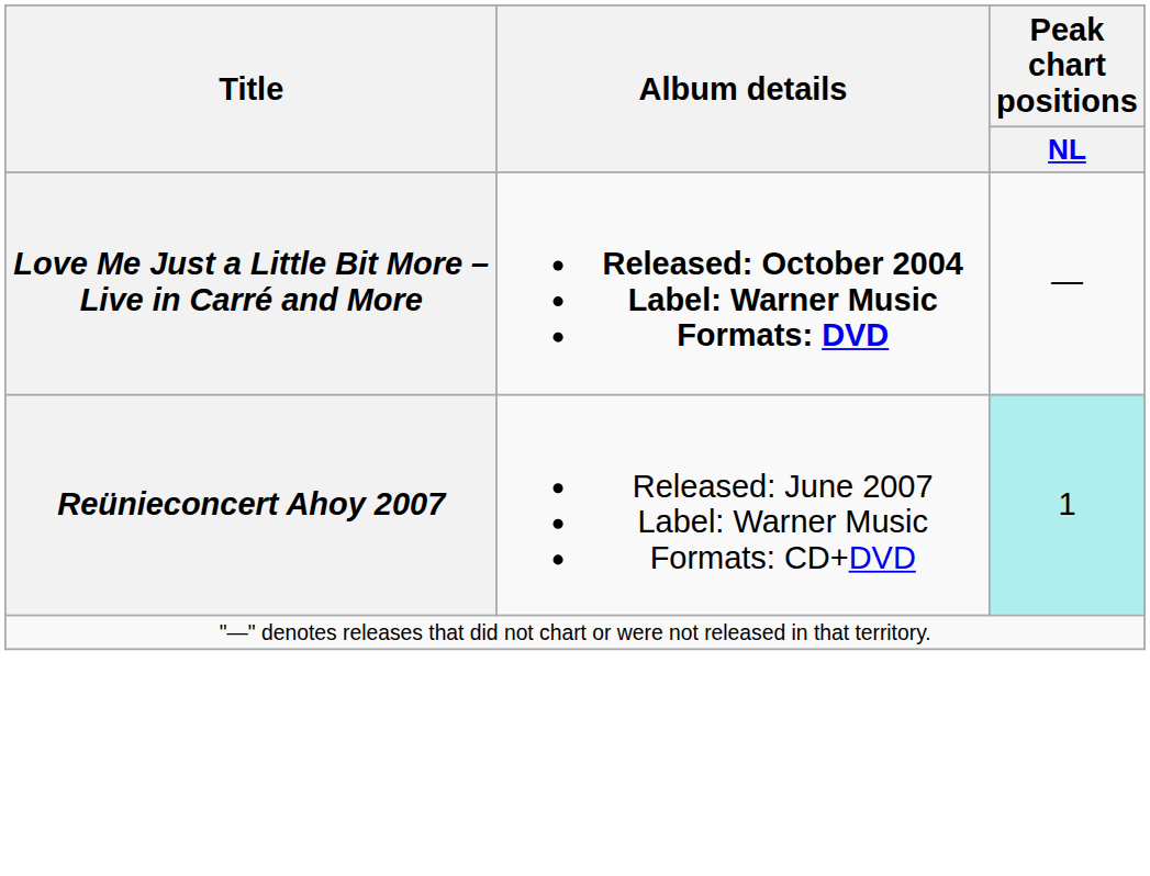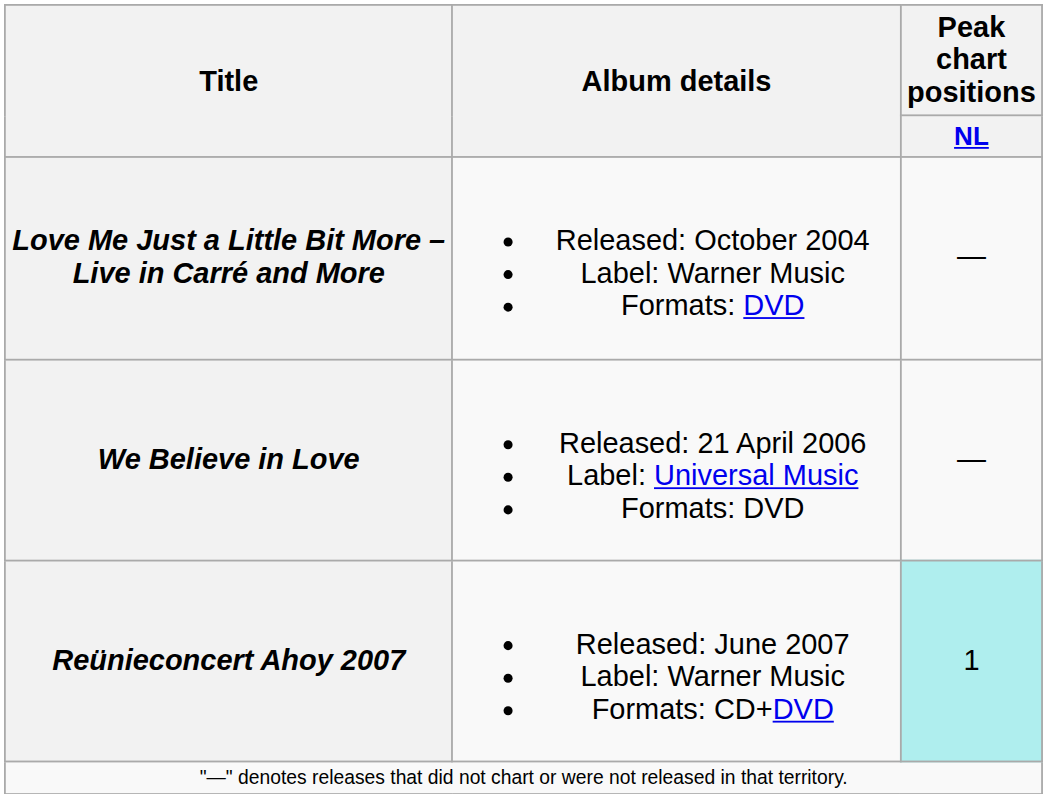 <table class="wikitable plainrowheaders" style="text-align:center;">
 <tr>
 <th rowspan="2" scope="col" style="width:15em;">Title</th>
 <th rowspan="2" scope="col" style="width:15em;">Album details</th>
 <th>Peak chart positions</th>
 </tr>
 <tr>
 <th scope="col" style="width:2em;font-size:90%;"><a href='#'>NL</a><br></th>
 </tr>
 <tr>
 <th scope="row"><em>Love Me Just a Little Bit More – Live in Carré and More</em></th>
-<td><strong><br><ul><li>Released: October 2004</li><li>Label: Warner Music</li><li>Formats: <a href='#'>DVD</a></li></ul></strong></td>
+<td><br><ul><li>Released: October 2004</li><li>Label: Warner Music</li><li>Formats: <a href='#'>DVD</a></li></ul></td>
+<td>—</td>
+</tr>
+<tr>
+<th scope="row"><em>We Believe in Love</em></th>
+<td><br><ul><li>Released: 21 April 2006</li><li>Label: <a href='#'>Universal Music</a></li><li>Formats: DVD</li></ul></td>
 <td>—</td>
 </tr>
 <tr>
 <th scope="row"><em>Reünieconcert Ahoy 2007</em></th>
 <td><br><ul><li>Released: June 2007</li><li>Label: Warner Music</li><li>Formats: CD+<a href='#'>DVD</a></li></ul></td>
 <td style="background: paleturquoise;">1</td>
 </tr>
 <tr>
 <td colspan="3" style="font-size:8pt">"—" denotes releases that did not chart or were not released in that territory.</td>
 </tr>
 </table>
